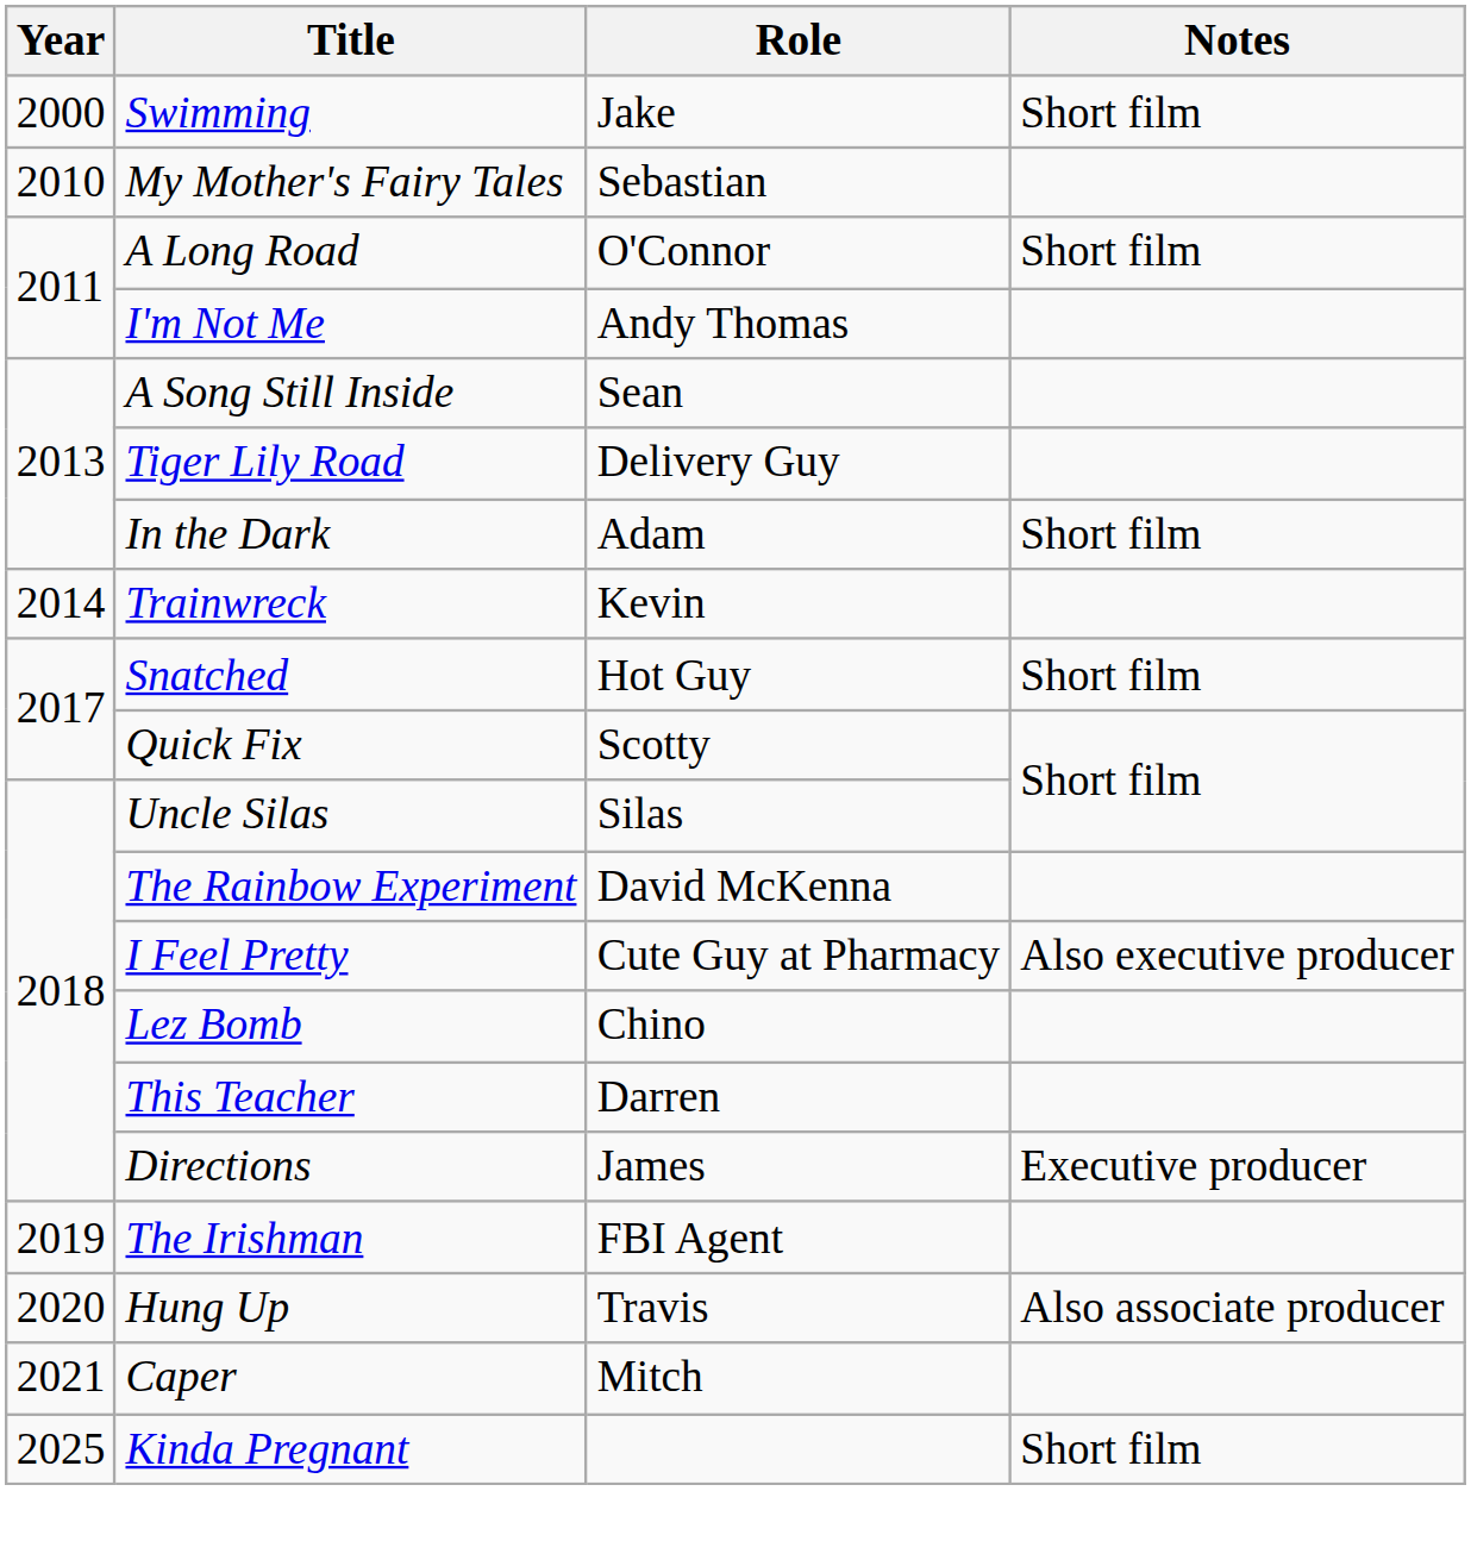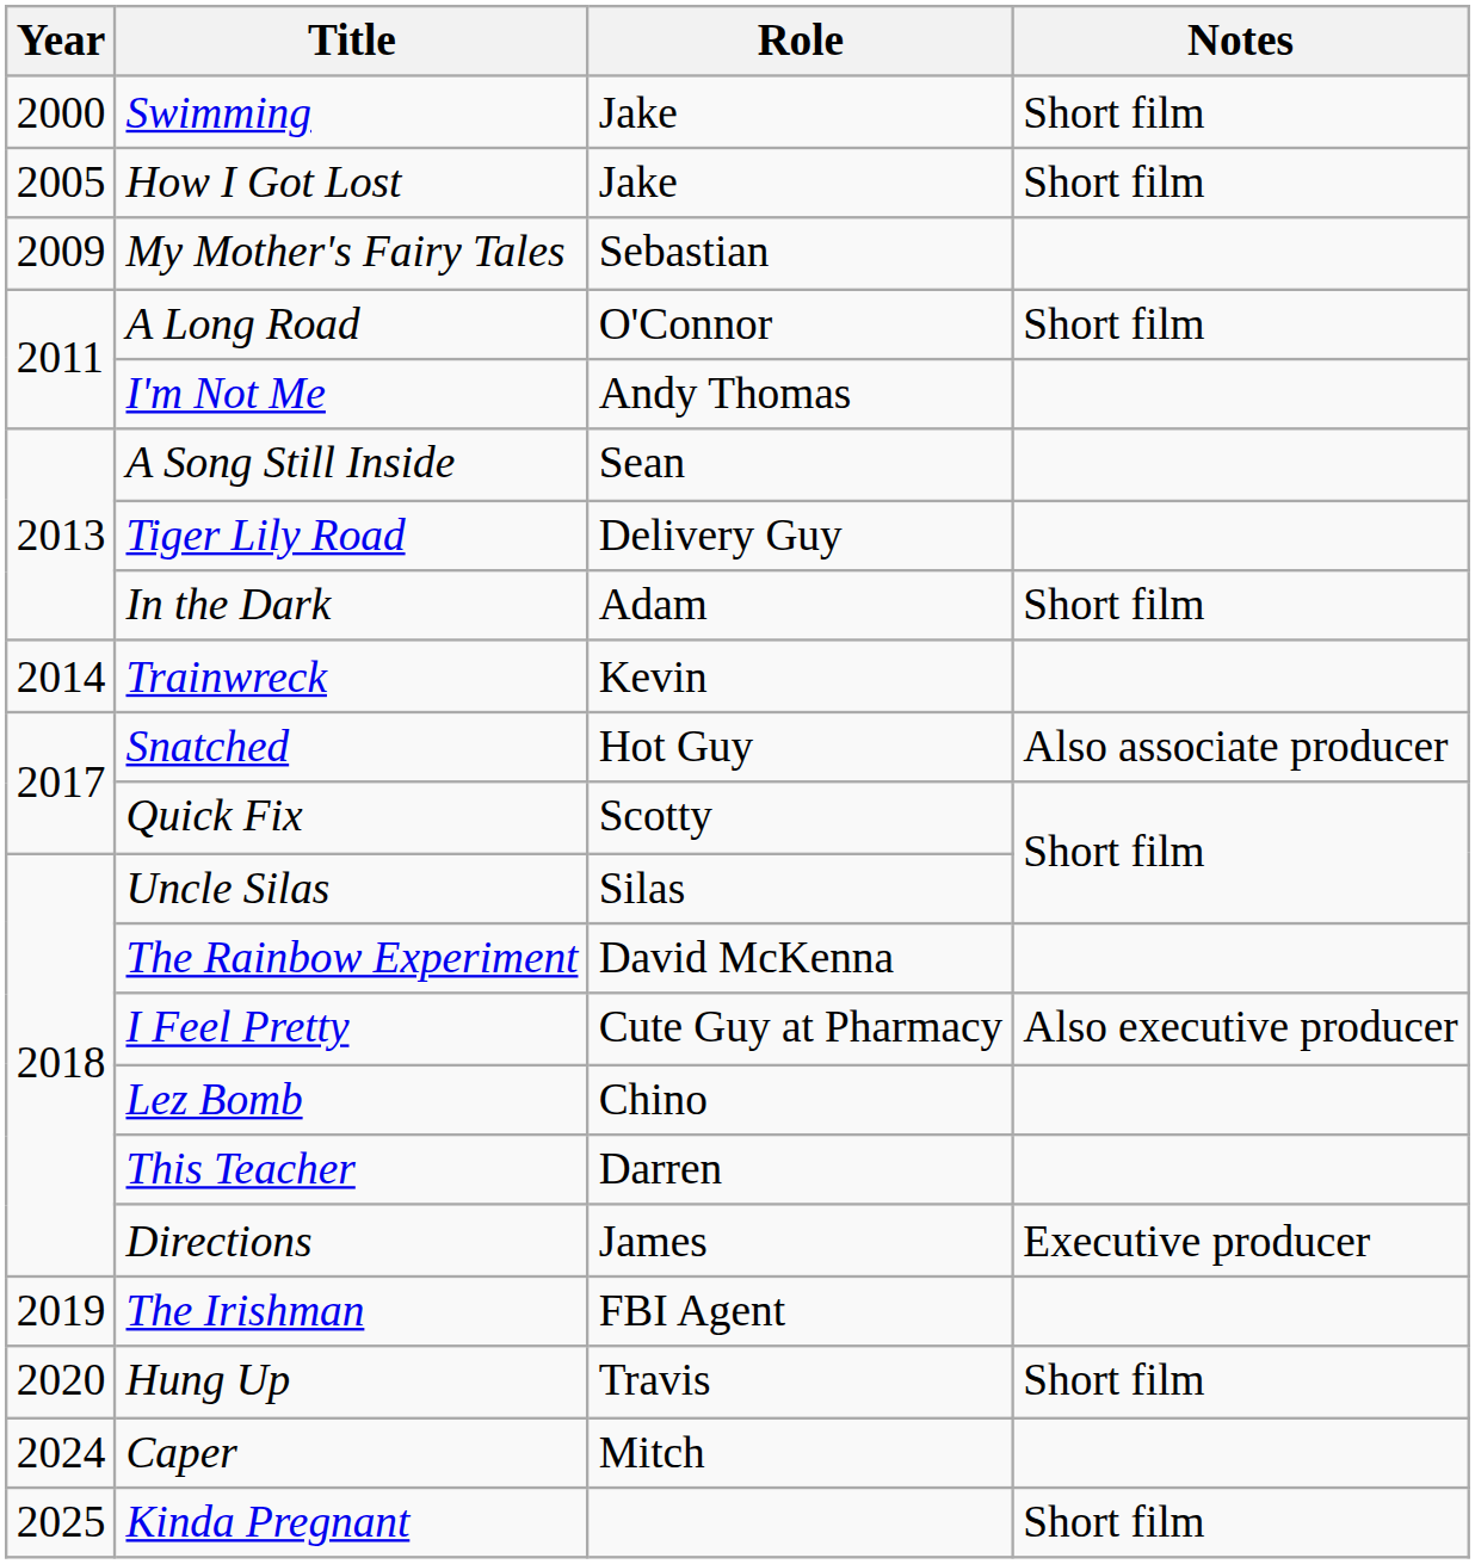 <table class="wikitable sortable">
 <tr>
 <th>Year</th>
 <th>Title</th>
 <th>Role</th>
 <th class="unsortable">Notes</th>
 </tr>
 <tr>
 <td>2000</td>
 <td><em><a href='#'>Swimming</a></em></td>
 <td>Jake</td>
 <td>Short film</td>
 </tr>
 <tr>
-<td>2010</td>
+<td>2005</td>
+<td><em>How I Got Lost</em></td>
+<td>Jake</td>
+<td>Short film</td>
+</tr>
+<tr>
+<td>2009</td>
 <td><em>My Mother's Fairy Tales</em></td>
 <td>Sebastian</td>
 <td></td>
 </tr>
 <tr>
 <td rowspan=2>2011</td>
 <td><em>A Long Road</em></td>
 <td>O'Connor</td>
 <td>Short film</td>
 </tr>
 <tr>
 <td><em><a href='#'>I'm Not Me</a></em></td>
 <td>Andy Thomas</td>
 <td></td>
 </tr>
 <tr>
 <td rowspan=3>2013</td>
 <td><em>A Song Still Inside</em></td>
 <td>Sean</td>
 <td></td>
 </tr>
 <tr>
 <td><em><a href='#'>Tiger Lily Road</a></em></td>
 <td>Delivery Guy</td>
 <td></td>
 </tr>
 <tr>
 <td><em>In the Dark</em></td>
 <td>Adam</td>
 <td>Short film</td>
 </tr>
 <tr>
 <td>2014</td>
 <td><em><a href='#'>Trainwreck</a></em></td>
 <td>Kevin</td>
 <td></td>
 </tr>
 <tr>
 <td rowspan=2>2017</td>
 <td><em><a href='#'>Snatched</a></em></td>
 <td>Hot Guy</td>
-<td>Short film</td>
+<td>Also associate producer</td>
 </tr>
 <tr>
 <td><em>Quick Fix</em></td>
 <td>Scotty</td>
 <td rowspan=2>Short film</td>
 </tr>
 <tr>
 <td rowspan=6>2018</td>
 <td><em>Uncle Silas</em></td>
 <td>Silas</td>
 </tr>
 <tr>
 <td><em><a href='#'>The Rainbow Experiment</a></em></td>
 <td>David McKenna</td>
 </tr>
 <tr>
 <td><em><a href='#'>I Feel Pretty</a></em></td>
 <td>Cute Guy at Pharmacy</td>
 <td>Also executive producer</td>
 </tr>
 <tr>
 <td><em><a href='#'>Lez Bomb</a></em></td>
 <td>Chino</td>
 <td></td>
 </tr>
 <tr>
 <td><em><a href='#'>This Teacher</a></em></td>
 <td>Darren</td>
 <td></td>
 </tr>
 <tr>
 <td><em>Directions</em></td>
 <td>James</td>
 <td>Executive producer</td>
 </tr>
 <tr>
 <td>2019</td>
 <td><em><a href='#'>The Irishman</a></em></td>
 <td>FBI Agent</td>
 <td></td>
 </tr>
 <tr>
 <td>2020</td>
 <td><em>Hung Up</em></td>
 <td>Travis</td>
-<td>Also associate producer</td>
+<td>Short film</td>
 </tr>
 <tr>
-<td>2021</td>
+<td>2024</td>
 <td><em>Caper</em></td>
 <td>Mitch</td>
 <td></td>
 </tr>
 <tr>
 <td>2025</td>
 <td><em><a href='#'>Kinda Pregnant</a></em></td>
 <td></td>
 <td>Short film</td>
 </tr>
 </table>
